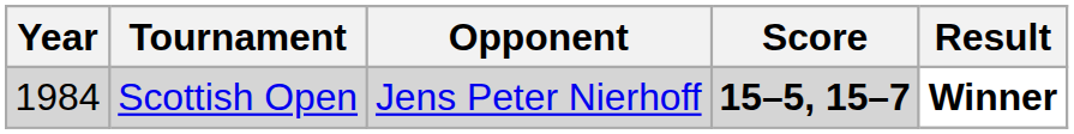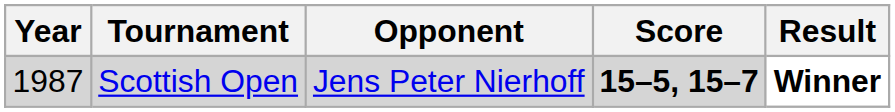 <table class="sortable wikitable" style="font-size: 90%;">
 <tr>
 <th>Year</th>
 <th>Tournament</th>
 <th>Opponent</th>
 <th>Score</th>
 <th>Result</th>
 </tr>
 <tr style="background:#D5D5D5">
-<td align="center">1984</td>
+<td align="center">1987</td>
 <td><a href='#'>Scottish Open</a></td>
 <td> <a href='#'>Jens Peter Nierhoff</a></td>
 <td><strong>15–5, 15–7</strong></td>
 <td style="text-align:left; background:white"> <strong>Winner</strong></td>
 </tr>
 </table>
